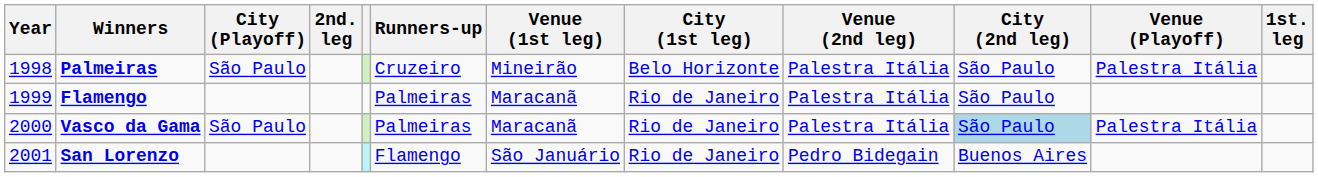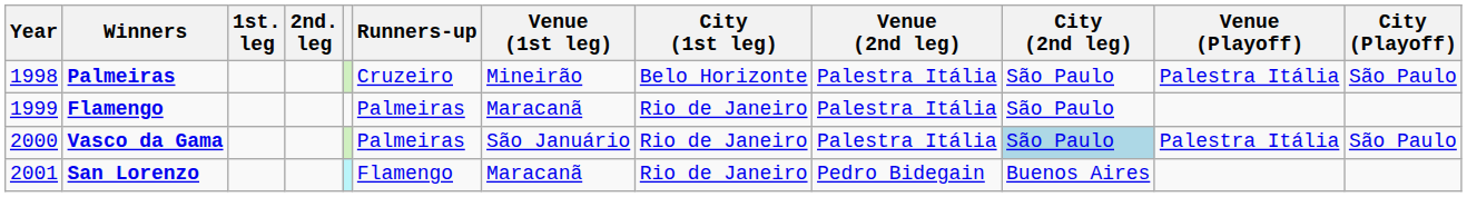 <table class="wikitable sortable">
 <tr>
 <th>Year</th>
 <th>Winners</th>
-<th width=>City <br>(Playoff)</th>
+<th width=>1st.<br>leg</th>
 <th width=>2nd.<br>leg</th>
 <th width=></th>
 <th>Runners-up</th>
 <th width=>Venue <br>(1st leg)</th>
 <th width=>City <br>(1st leg)</th>
 <th width=>Venue <br>(2nd leg)</th>
 <th width=>City <br>(2nd leg)</th>
 <th width=>Venue <br>(Playoff)</th>
-<th width=>1st.<br>leg</th>
+<th width=>City <br>(Playoff)</th>
 </tr>
 <tr>
 <td><a href='#'>1998</a></td>
 <td> <strong><a href='#'>Palmeiras</a></strong></td>
-<td><a href='#'>São Paulo</a></td>
+<td></td>
 <td></td>
 <td style="background-color:#d0f0c0"></td>
 <td> <a href='#'>Cruzeiro</a></td>
 <td><a href='#'>Mineirão</a></td>
 <td><a href='#'>Belo Horizonte</a></td>
 <td><a href='#'>Palestra Itália</a></td>
 <td><a href='#'>São Paulo</a></td>
 <td><a href='#'>Palestra Itália</a></td>
-<td></td>
+<td><a href='#'>São Paulo</a></td>
 </tr>
 <tr>
 <td><a href='#'>1999</a></td>
 <td> <strong><a href='#'>Flamengo</a></strong></td>
 <td></td>
 <td></td>
 <td></td>
 <td> <a href='#'>Palmeiras</a></td>
 <td><a href='#'>Maracanã</a></td>
 <td><a href='#'>Rio de Janeiro</a></td>
 <td><a href='#'>Palestra Itália</a></td>
 <td><a href='#'>São Paulo</a></td>
 <td></td>
 <td></td>
 </tr>
 <tr>
 <td><a href='#'>2000</a></td>
 <td> <strong><a href='#'>Vasco da Gama</a></strong></td>
-<td><a href='#'>São Paulo</a></td>
+<td></td>
 <td></td>
 <td style="background-color:#d0f0c0"></td>
 <td> <a href='#'>Palmeiras</a></td>
-<td><a href='#'>Maracanã</a></td>
+<td><a href='#'>São Januário</a></td>
 <td><a href='#'>Rio de Janeiro</a></td>
 <td><a href='#'>Palestra Itália</a></td>
 <td style="background: lightblue;"><a href='#'>São Paulo</a></td>
 <td><a href='#'>Palestra Itália</a></td>
-<td></td>
+<td><a href='#'>São Paulo</a></td>
 </tr>
 <tr>
 <td><a href='#'>2001</a></td>
 <td> <strong><a href='#'>San Lorenzo</a></strong></td>
 <td></td>
 <td></td>
 <td bgcolor=#BAF5FA></td>
 <td> <a href='#'>Flamengo</a></td>
-<td><a href='#'>São Januário</a></td>
+<td><a href='#'>Maracanã</a></td>
 <td><a href='#'>Rio de Janeiro</a></td>
 <td><a href='#'>Pedro Bidegain</a></td>
 <td><a href='#'>Buenos Aires</a></td>
 <td></td>
 <td></td>
 </tr>
 </table>
